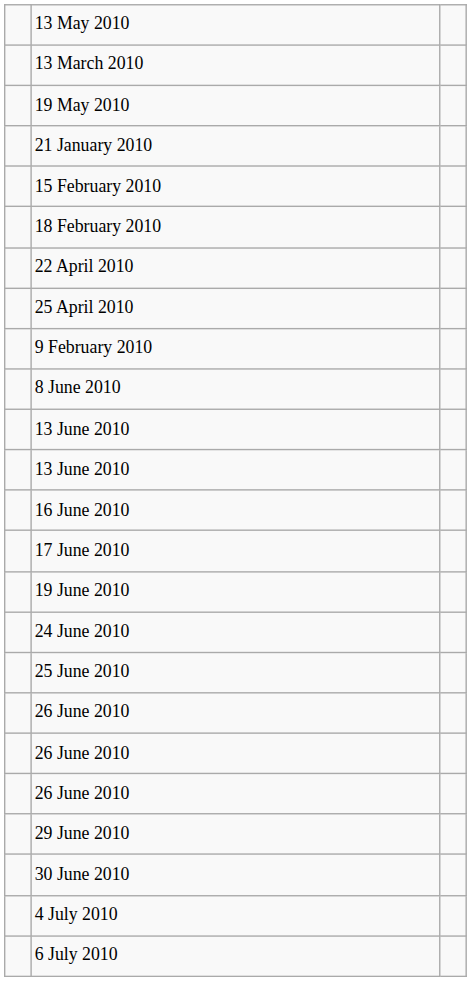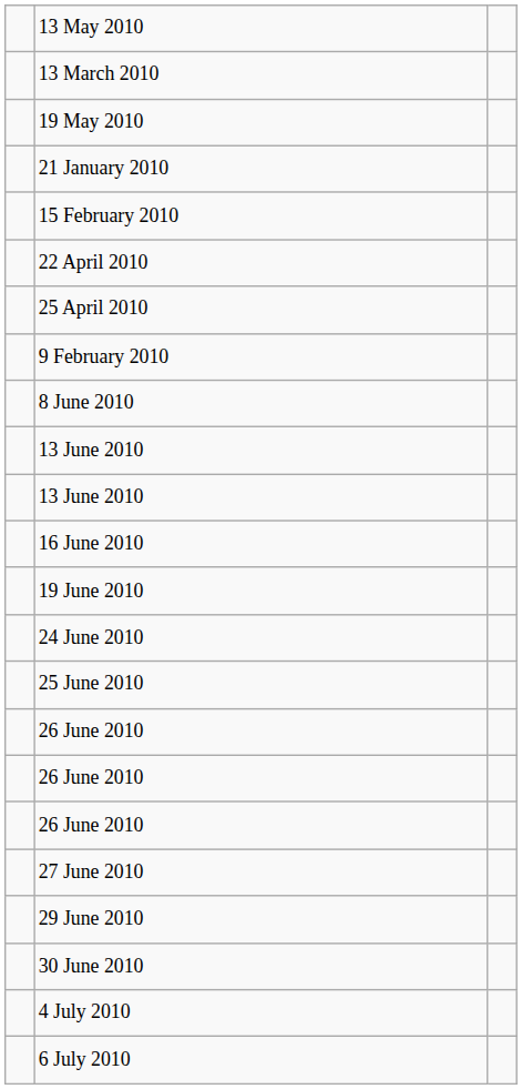 <table class="wikitable" style="font-size: 80%; float: left; width: 26em; margin-right: 1em; height: 700px">
 <tr>
 <td></td>
 <td>13 May 2010</td>
 <td></td>
 </tr>
 <tr>
 <td></td>
 <td>13 March 2010</td>
 <td></td>
 </tr>
 <tr>
 <td></td>
 <td>19 May 2010</td>
 <td></td>
 </tr>
 <tr>
 <td></td>
 <td>21 January 2010</td>
 <td></td>
 </tr>
 <tr>
 <td></td>
 <td>15 February 2010</td>
-<td></td>
-</tr>
-<tr>
-<td></td>
-<td>18 February 2010</td>
 <td></td>
 </tr>
 <tr>
 <td></td>
 <td>22 April 2010</td>
 <td></td>
 </tr>
 <tr>
 <td></td>
 <td>25 April 2010</td>
 <td></td>
 </tr>
 <tr>
 <td></td>
 <td>9 February 2010</td>
 <td></td>
 </tr>
 <tr>
 <td></td>
 <td>8 June 2010</td>
 <td></td>
 </tr>
 <tr>
 <td></td>
 <td>13 June 2010</td>
 <td></td>
 </tr>
 <tr>
 <td></td>
 <td>13 June 2010</td>
 <td></td>
 </tr>
 <tr>
 <td></td>
 <td>16 June 2010</td>
 <td></td>
 </tr>
 <tr>
 <td></td>
-<td>17 June 2010</td>
-<td></td>
-</tr>
-<tr>
-<td></td>
 <td>19 June 2010</td>
 <td></td>
 </tr>
 <tr>
 <td></td>
 <td>24 June 2010</td>
 <td></td>
 </tr>
 <tr>
 <td></td>
 <td>25 June 2010</td>
 <td></td>
 </tr>
 <tr>
 <td></td>
 <td>26 June 2010</td>
 <td></td>
 </tr>
 <tr>
 <td></td>
 <td>26 June 2010</td>
 <td></td>
 </tr>
 <tr>
 <td></td>
 <td>26 June 2010</td>
 <td></td>
 </tr>
 <tr>
 <td></td>
+<td>27 June 2010</td>
+<td></td>
+</tr>
+<tr>
+<td></td>
 <td>29 June 2010</td>
 <td></td>
 </tr>
 <tr>
 <td></td>
 <td>30 June 2010</td>
 <td></td>
 </tr>
 <tr>
 <td></td>
 <td>4 July 2010</td>
 <td></td>
 </tr>
 <tr>
 <td></td>
 <td>6 July 2010</td>
 <td></td>
 </tr>
 </table>
